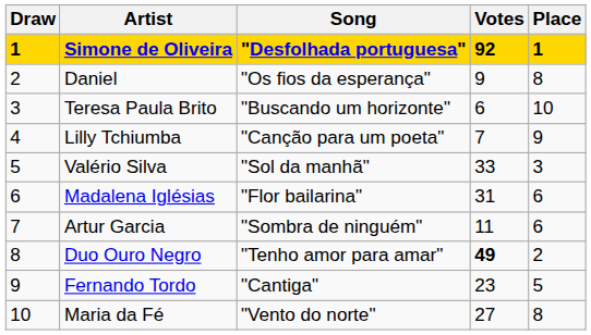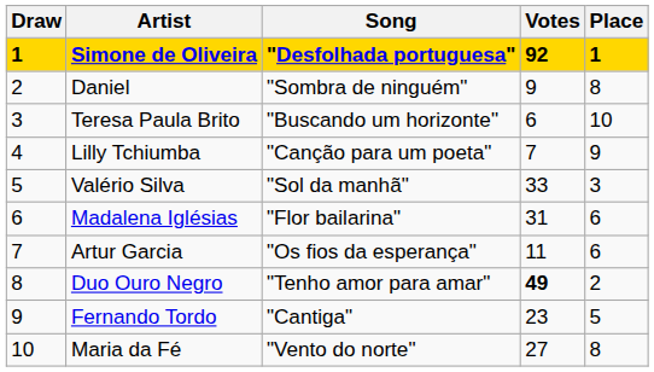 <table class="sortable wikitable" style="margin: 1em auto 1em auto">
 <tr>
 <th>Draw</th>
 <th>Artist</th>
 <th>Song</th>
 <th>Votes</th>
 <th>Place</th>
 </tr>
 <tr bgcolor="#FFD700">
 <td><strong>1</strong></td>
 <td><strong><a href='#'>Simone de Oliveira</a></strong></td>
 <td><strong>"<a href='#'>Desfolhada portuguesa</a>"</strong></td>
 <td><strong>92</strong></td>
 <td><strong>1</strong></td>
 </tr>
 <tr>
 <td>2</td>
 <td>Daniel</td>
-<td>"Os fios da esperança"</td>
+<td>"Sombra de ninguém"</td>
 <td>9</td>
 <td>8</td>
 </tr>
 <tr>
 <td>3</td>
 <td>Teresa Paula Brito</td>
 <td>"Buscando um horizonte"</td>
 <td>6</td>
 <td>10</td>
 </tr>
 <tr>
 <td>4</td>
 <td>Lilly Tchiumba</td>
 <td>"Canção para um poeta"</td>
 <td>7</td>
 <td>9</td>
 </tr>
 <tr>
 <td>5</td>
 <td>Valério Silva</td>
 <td>"Sol da manhã"</td>
 <td>33</td>
 <td>3</td>
 </tr>
 <tr>
 <td>6</td>
 <td><a href='#'>Madalena Iglésias</a></td>
 <td>"Flor bailarina"</td>
 <td>31</td>
 <td>6</td>
 </tr>
 <tr>
 <td>7</td>
 <td>Artur Garcia</td>
-<td>"Sombra de ninguém"</td>
+<td>"Os fios da esperança"</td>
 <td>11</td>
 <td>6</td>
 </tr>
 <tr>
 <td>8</td>
 <td><a href='#'>Duo Ouro Negro</a></td>
 <td>"Tenho amor para amar"</td>
 <td><strong>49</strong></td>
 <td>2</td>
 </tr>
 <tr>
 <td>9</td>
 <td><a href='#'>Fernando Tordo</a></td>
 <td>"Cantiga"</td>
 <td>23</td>
 <td>5</td>
 </tr>
 <tr>
 <td>10</td>
 <td>Maria da Fé</td>
 <td>"Vento do norte"</td>
 <td>27</td>
 <td>8</td>
 </tr>
 </table>
